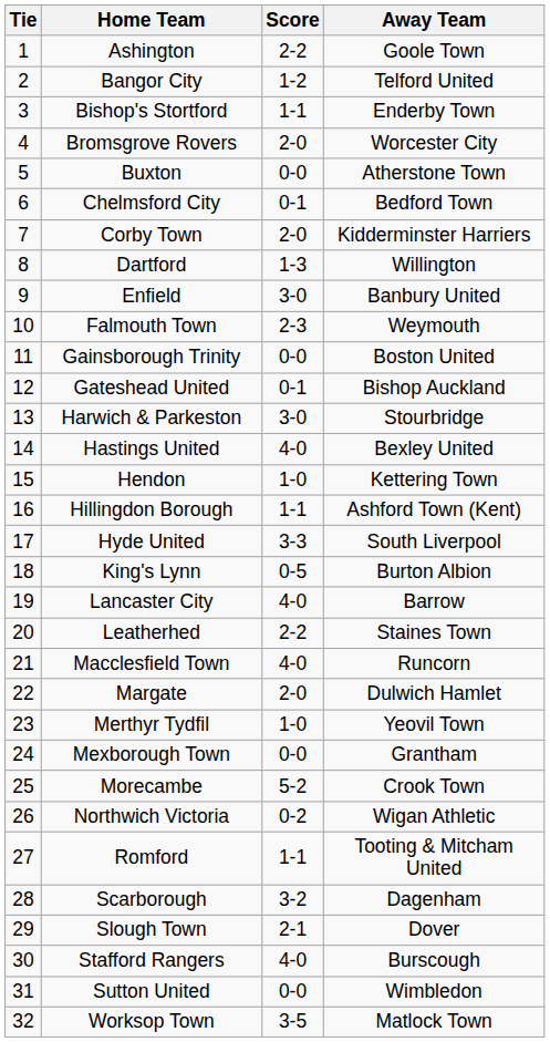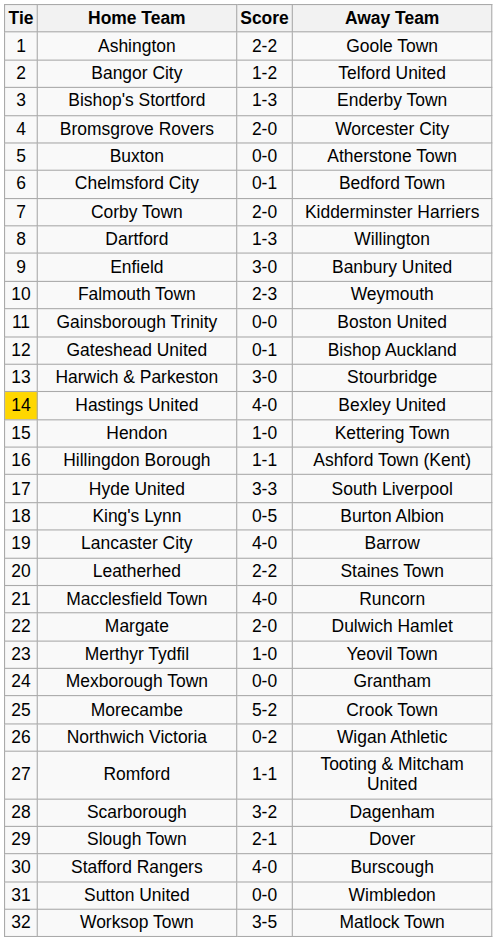 <table class="wikitable" style="text-align:center;">
 <tr>
 <th width=20>Tie</th>
 <th width=175>Home Team</th>
 <th width=20>Score</th>
 <th width=175>Away Team</th>
 </tr>
 <tr>
 <td>1</td>
 <td>Ashington</td>
 <td>2-2</td>
 <td>Goole Town</td>
 </tr>
 <tr>
 <td>2</td>
 <td>Bangor City</td>
 <td>1-2</td>
 <td>Telford United</td>
 </tr>
 <tr>
 <td>3</td>
 <td>Bishop's Stortford</td>
-<td>1-1</td>
+<td>1-3</td>
 <td>Enderby Town</td>
 </tr>
 <tr>
 <td>4</td>
 <td>Bromsgrove Rovers</td>
 <td>2-0</td>
 <td>Worcester City</td>
 </tr>
 <tr>
 <td>5</td>
 <td>Buxton</td>
 <td>0-0</td>
 <td>Atherstone Town</td>
 </tr>
 <tr>
 <td>6</td>
 <td>Chelmsford City</td>
 <td>0-1</td>
 <td>Bedford Town</td>
 </tr>
 <tr>
 <td>7</td>
 <td>Corby Town</td>
 <td>2-0</td>
 <td>Kidderminster Harriers</td>
 </tr>
 <tr>
 <td>8</td>
 <td>Dartford</td>
 <td>1-3</td>
 <td>Willington</td>
 </tr>
 <tr>
 <td>9</td>
 <td>Enfield</td>
 <td>3-0</td>
 <td>Banbury United</td>
 </tr>
 <tr>
 <td>10</td>
 <td>Falmouth Town</td>
 <td>2-3</td>
 <td>Weymouth</td>
 </tr>
 <tr>
 <td>11</td>
 <td>Gainsborough Trinity</td>
 <td>0-0</td>
 <td>Boston United</td>
 </tr>
 <tr>
 <td>12</td>
 <td>Gateshead United</td>
 <td>0-1</td>
 <td>Bishop Auckland</td>
 </tr>
 <tr>
 <td>13</td>
 <td>Harwich & Parkeston</td>
 <td>3-0</td>
 <td>Stourbridge</td>
 </tr>
 <tr>
-<td>14</td>
+<td style="background: gold;">14</td>
 <td>Hastings United</td>
 <td>4-0</td>
 <td>Bexley United</td>
 </tr>
 <tr>
 <td>15</td>
 <td>Hendon</td>
 <td>1-0</td>
 <td>Kettering Town</td>
 </tr>
 <tr>
 <td>16</td>
 <td>Hillingdon Borough</td>
 <td>1-1</td>
 <td>Ashford Town (Kent)</td>
 </tr>
 <tr>
 <td>17</td>
 <td>Hyde United</td>
 <td>3-3</td>
 <td>South Liverpool</td>
 </tr>
 <tr>
 <td>18</td>
 <td>King's Lynn</td>
 <td>0-5</td>
 <td>Burton Albion</td>
 </tr>
 <tr>
 <td>19</td>
 <td>Lancaster City</td>
 <td>4-0</td>
 <td>Barrow</td>
 </tr>
 <tr>
 <td>20</td>
 <td>Leatherhed</td>
 <td>2-2</td>
 <td>Staines Town</td>
 </tr>
 <tr>
 <td>21</td>
 <td>Macclesfield Town</td>
 <td>4-0</td>
 <td>Runcorn</td>
 </tr>
 <tr>
 <td>22</td>
 <td>Margate</td>
 <td>2-0</td>
 <td>Dulwich Hamlet</td>
 </tr>
 <tr>
 <td>23</td>
 <td>Merthyr Tydfil</td>
 <td>1-0</td>
 <td>Yeovil Town</td>
 </tr>
 <tr>
 <td>24</td>
 <td>Mexborough Town</td>
 <td>0-0</td>
 <td>Grantham</td>
 </tr>
 <tr>
 <td>25</td>
 <td>Morecambe</td>
 <td>5-2</td>
 <td>Crook Town</td>
 </tr>
 <tr>
 <td>26</td>
 <td>Northwich Victoria</td>
 <td>0-2</td>
 <td>Wigan Athletic</td>
 </tr>
 <tr>
 <td>27</td>
 <td>Romford</td>
 <td>1-1</td>
 <td>Tooting & Mitcham United</td>
 </tr>
 <tr>
 <td>28</td>
 <td>Scarborough</td>
 <td>3-2</td>
 <td>Dagenham</td>
 </tr>
 <tr>
 <td>29</td>
 <td>Slough Town</td>
 <td>2-1</td>
 <td>Dover</td>
 </tr>
 <tr>
 <td>30</td>
 <td>Stafford Rangers</td>
 <td>4-0</td>
 <td>Burscough</td>
 </tr>
 <tr>
 <td>31</td>
 <td>Sutton United</td>
 <td>0-0</td>
 <td>Wimbledon</td>
 </tr>
 <tr>
 <td>32</td>
 <td>Worksop Town</td>
 <td>3-5</td>
 <td>Matlock Town</td>
 </tr>
 </table>
